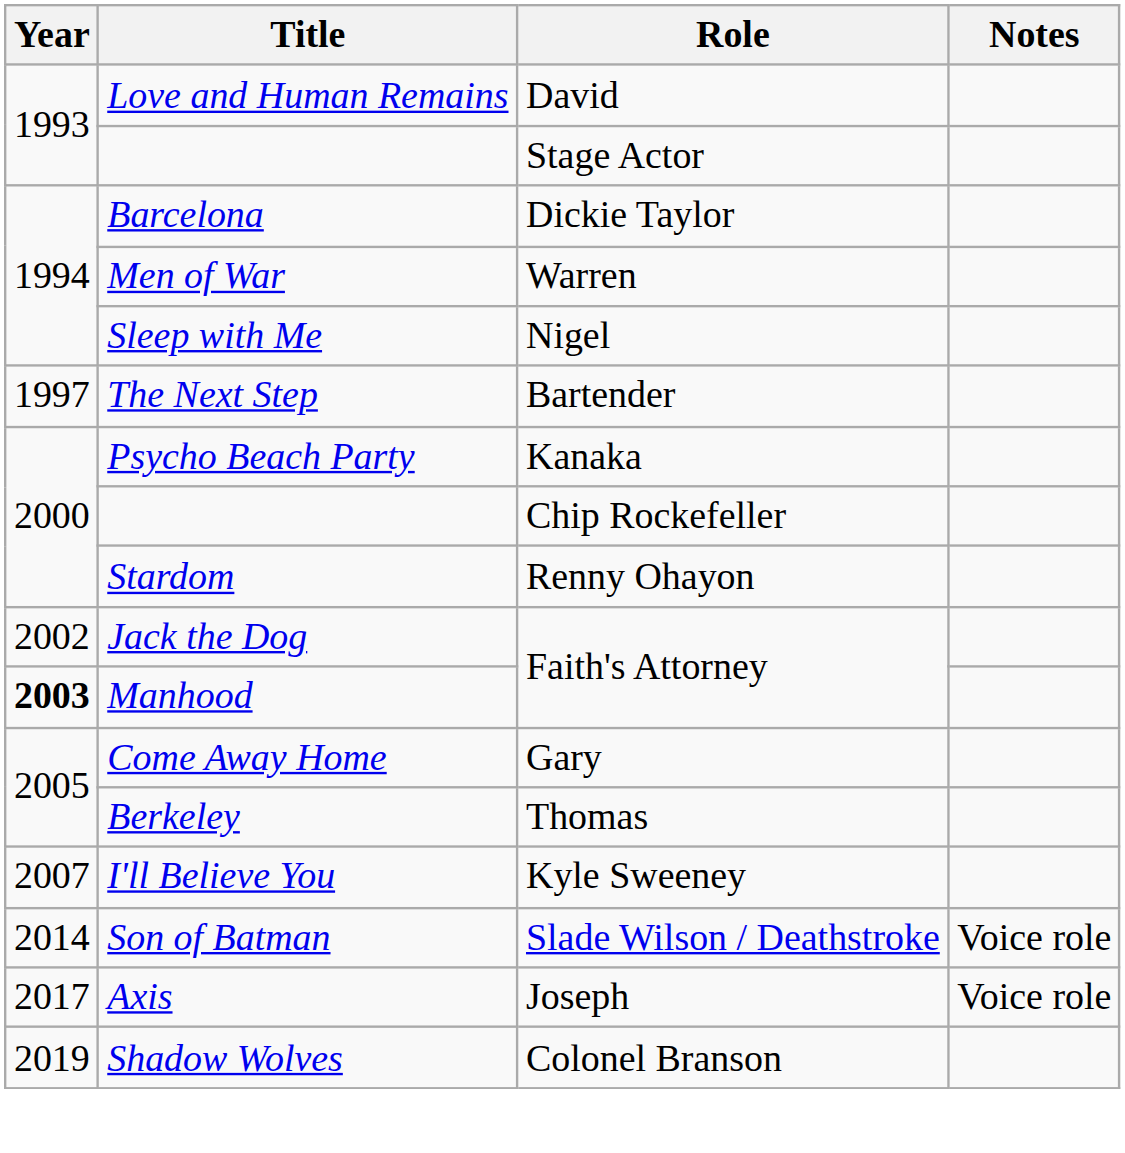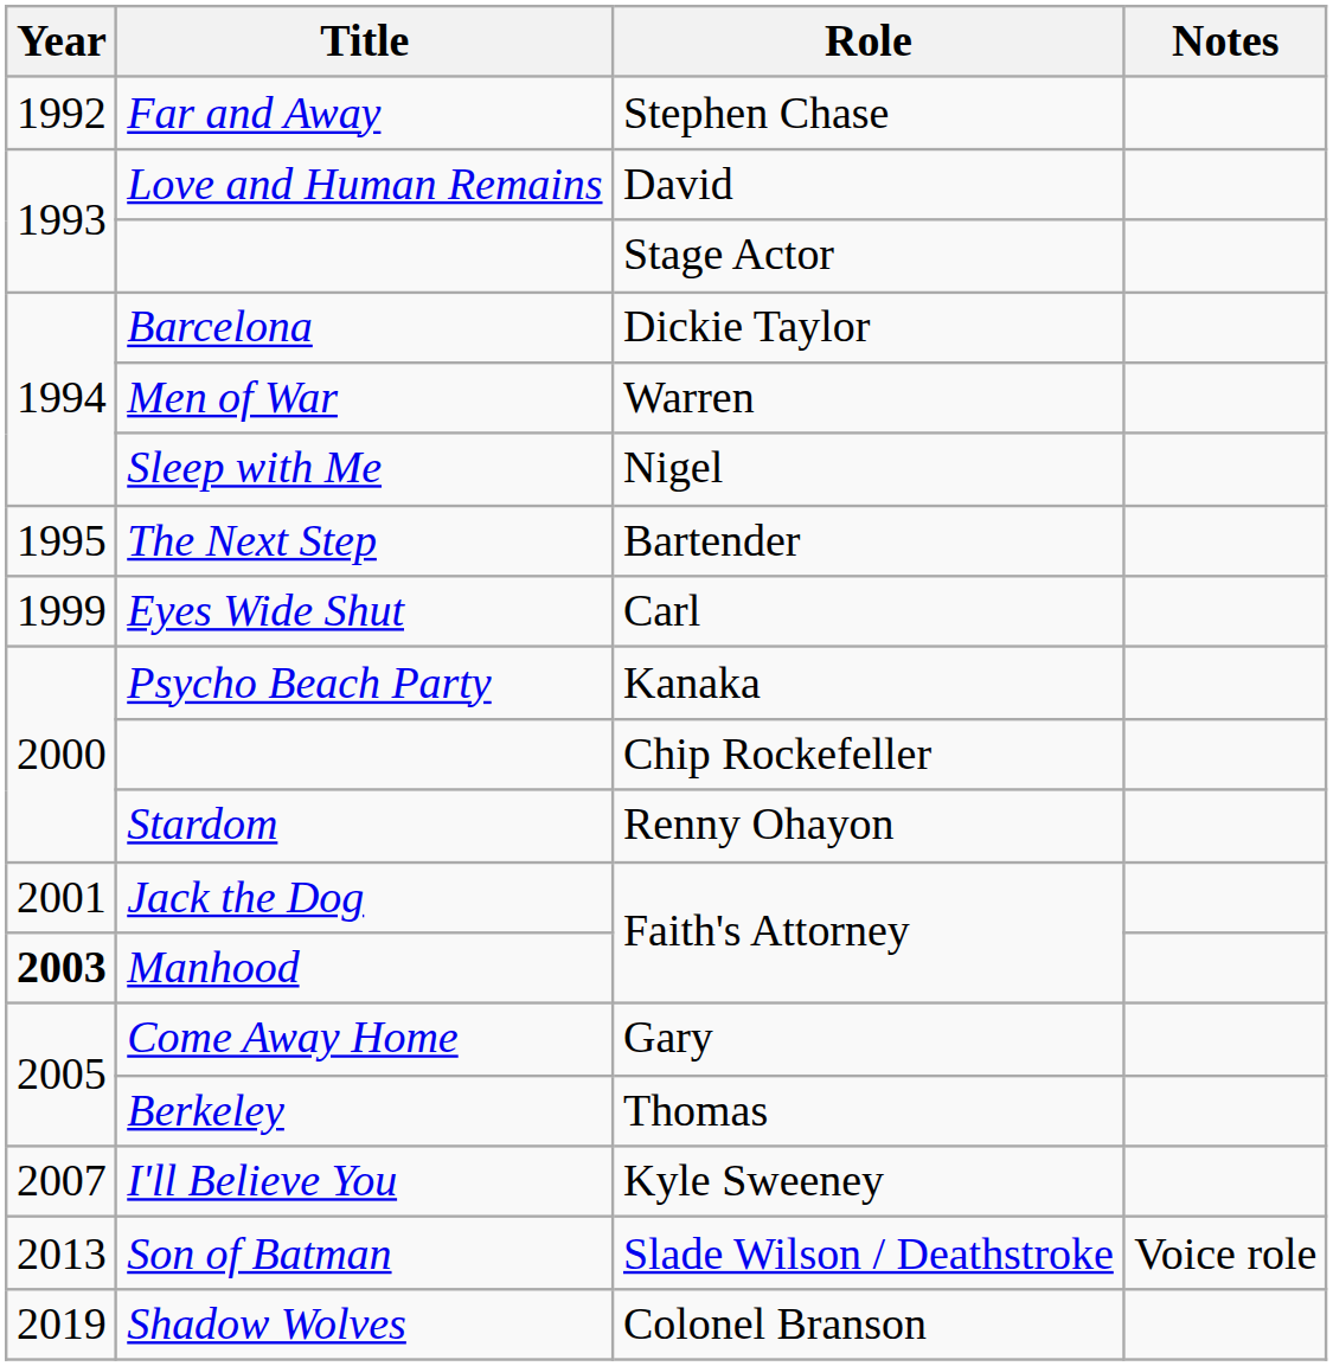 <table class="wikitable sortable" >
 <tr>
 <th>Year</th>
 <th>Title</th>
 <th>Role</th>
 <th class="wikitable unsortable">Notes</th>
+</tr>
+<tr>
+<td>1992</td>
+<td><em><a href='#'>Far and Away</a></em></td>
+<td>Stephen Chase</td>
+<td></td>
 </tr>
 <tr>
 <td rowspan="2">1993</td>
 <td><em><a href='#'>Love and Human Remains</a></em></td>
 <td>David</td>
 <td></td>
 </tr>
 <tr>
 <td><em></em></td>
 <td>Stage Actor</td>
 <td></td>
 </tr>
 <tr>
 <td rowspan="3">1994</td>
 <td><em><a href='#'>Barcelona</a></em></td>
 <td>Dickie Taylor</td>
 <td></td>
 </tr>
 <tr>
 <td><em><a href='#'>Men of War</a></em></td>
 <td>Warren</td>
 <td></td>
 </tr>
 <tr>
 <td><em><a href='#'>Sleep with Me</a></em></td>
 <td>Nigel</td>
 <td></td>
 </tr>
 <tr>
-<td>1997</td>
+<td>1995</td>
 <td><em><a href='#'>The Next Step</a></em></td>
 <td>Bartender</td>
+<td></td>
+</tr>
+<tr>
+<td>1999</td>
+<td><em><a href='#'>Eyes Wide Shut</a></em></td>
+<td>Carl</td>
 <td></td>
 </tr>
 <tr>
 <td rowspan="3">2000</td>
 <td><em><a href='#'>Psycho Beach Party</a></em></td>
 <td>Kanaka</td>
 <td></td>
 </tr>
 <tr>
 <td><em></em></td>
 <td>Chip Rockefeller</td>
 <td></td>
 </tr>
 <tr>
 <td><em><a href='#'>Stardom</a></em></td>
 <td>Renny Ohayon</td>
 <td></td>
 </tr>
 <tr>
-<td>2002</td>
+<td>2001</td>
 <td><em><a href='#'>Jack the Dog</a></em></td>
 <td rowspan=2>Faith's Attorney</td>
 <td></td>
 </tr>
 <tr>
 <td><strong>2003</strong></td>
 <td><em><a href='#'>Manhood</a></em></td>
 <td></td>
 </tr>
 <tr>
 <td rowspan="2">2005</td>
 <td><em><a href='#'>Come Away Home</a></em></td>
 <td>Gary</td>
 <td></td>
 </tr>
 <tr>
 <td><em><a href='#'>Berkeley</a></em></td>
 <td>Thomas</td>
 <td></td>
 </tr>
 <tr>
 <td>2007</td>
 <td><em><a href='#'>I'll Believe You</a></em></td>
 <td>Kyle Sweeney</td>
 <td></td>
 </tr>
 <tr>
-<td>2014</td>
+<td>2013</td>
 <td><em><a href='#'>Son of Batman</a></em></td>
 <td><a href='#'>Slade Wilson / Deathstroke</a></td>
-<td>Voice role</td>
-</tr>
-<tr>
-<td>2017</td>
-<td><em><a href='#'>Axis</a></em></td>
-<td>Joseph</td>
 <td>Voice role</td>
 </tr>
 <tr>
 <td>2019</td>
 <td><em><a href='#'>Shadow Wolves</a></em></td>
 <td>Colonel Branson</td>
 <td></td>
 </tr>
 </table>
